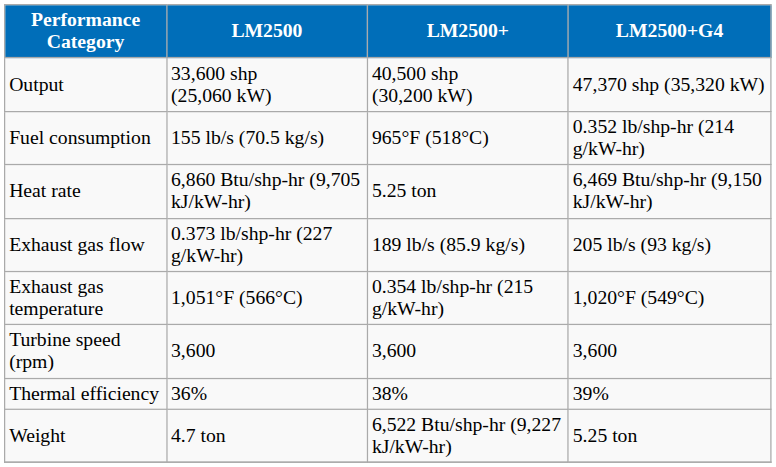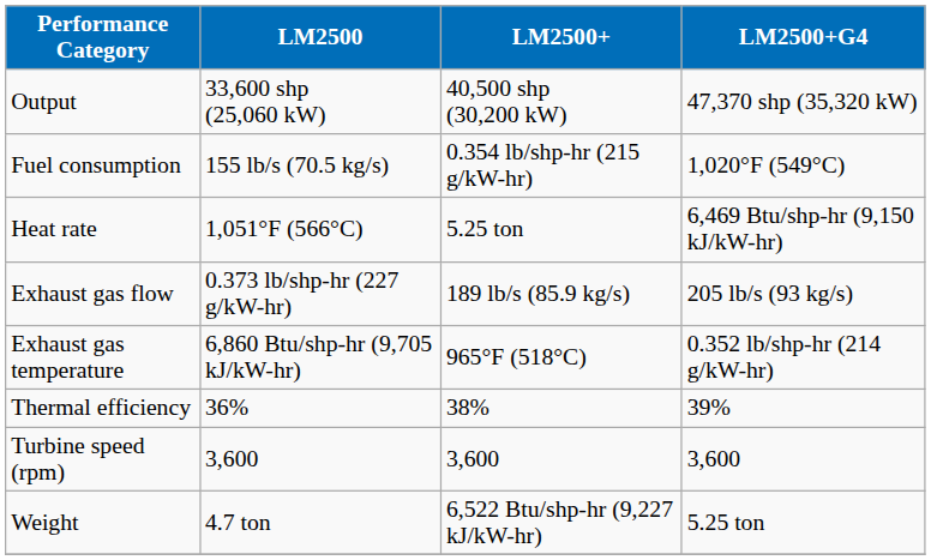 <table class="wikitable" style="width: 100%; margin-right: 0;">
 <tr>
 <th style="background: #006eb9; color: #ffffff;">Performance Category</th>
 <th style="background: #006eb9; color: #ffffff;">LM2500</th>
 <th style="background: #006eb9; color: #ffffff;">LM2500+</th>
 <th style="background: #006eb9; color: #ffffff;">LM2500+G4</th>
 </tr>
 <tr>
 <td>Output</td>
 <td>33,600 shp (25,060 kW)</td>
 <td>40,500 shp (30,200 kW)</td>
 <td>47,370 shp (35,320 kW)</td>
 </tr>
 <tr>
 <td>Fuel consumption</td>
 <td>155 lb/s (70.5 kg/s)</td>
-<td>965°F (518°C)</td>
-<td>0.352 lb/shp-hr (214 g/kW-hr)</td>
+<td>0.354 lb/shp-hr (215 g/kW-hr)</td>
+<td>1,020°F (549°C)</td>
 </tr>
 <tr>
 <td>Heat rate</td>
-<td>6,860 Btu/shp-hr (9,705 kJ/kW-hr)</td>
+<td>1,051°F (566°C)</td>
 <td>5.25 ton</td>
 <td>6,469 Btu/shp-hr (9,150 kJ/kW-hr)</td>
 </tr>
 <tr>
 <td>Exhaust gas flow</td>
 <td>0.373 lb/shp-hr (227 g/kW-hr)</td>
 <td>189 lb/s (85.9 kg/s)</td>
 <td>205 lb/s (93 kg/s)</td>
 </tr>
 <tr>
 <td>Exhaust gas temperature</td>
-<td>1,051°F (566°C)</td>
-<td>0.354 lb/shp-hr (215 g/kW-hr)</td>
-<td>1,020°F (549°C)</td>
+<td>6,860 Btu/shp-hr (9,705 kJ/kW-hr)</td>
+<td>965°F (518°C)</td>
+<td>0.352 lb/shp-hr (214 g/kW-hr)</td>
+</tr>
+<tr>
+<td>Thermal efficiency</td>
+<td>36%</td>
+<td>38%</td>
+<td>39%</td>
 </tr>
 <tr>
 <td>Turbine speed (rpm)</td>
 <td>3,600</td>
 <td>3,600</td>
 <td>3,600</td>
-</tr>
-<tr>
-<td>Thermal efficiency</td>
-<td>36%</td>
-<td>38%</td>
-<td>39%</td>
 </tr>
 <tr>
 <td>Weight</td>
 <td>4.7 ton</td>
 <td>6,522 Btu/shp-hr (9,227 kJ/kW-hr)</td>
 <td>5.25 ton</td>
 </tr>
 <tr>
 </tr>
 </table>
